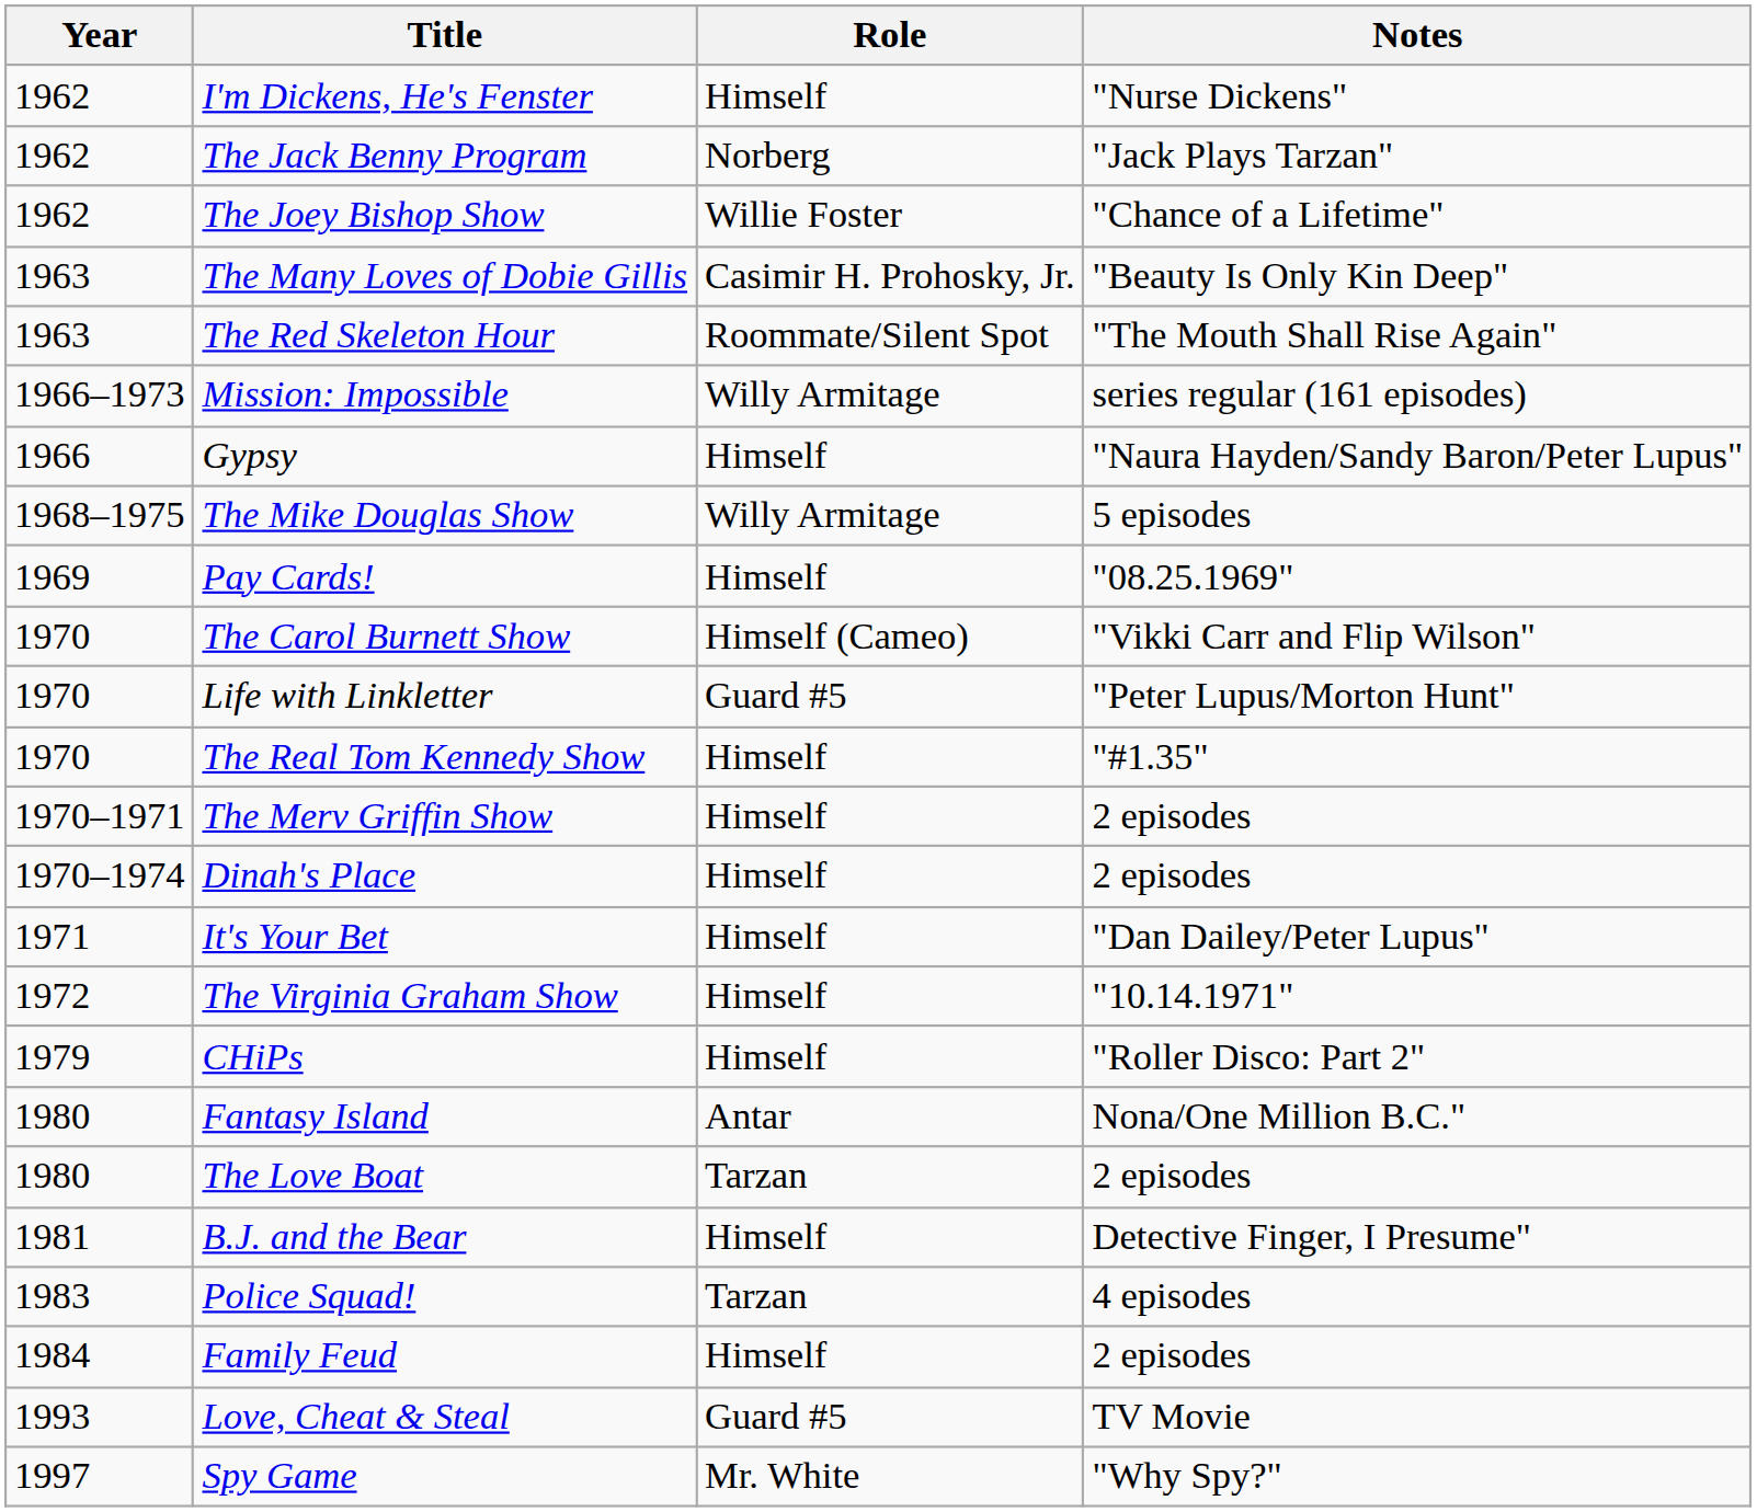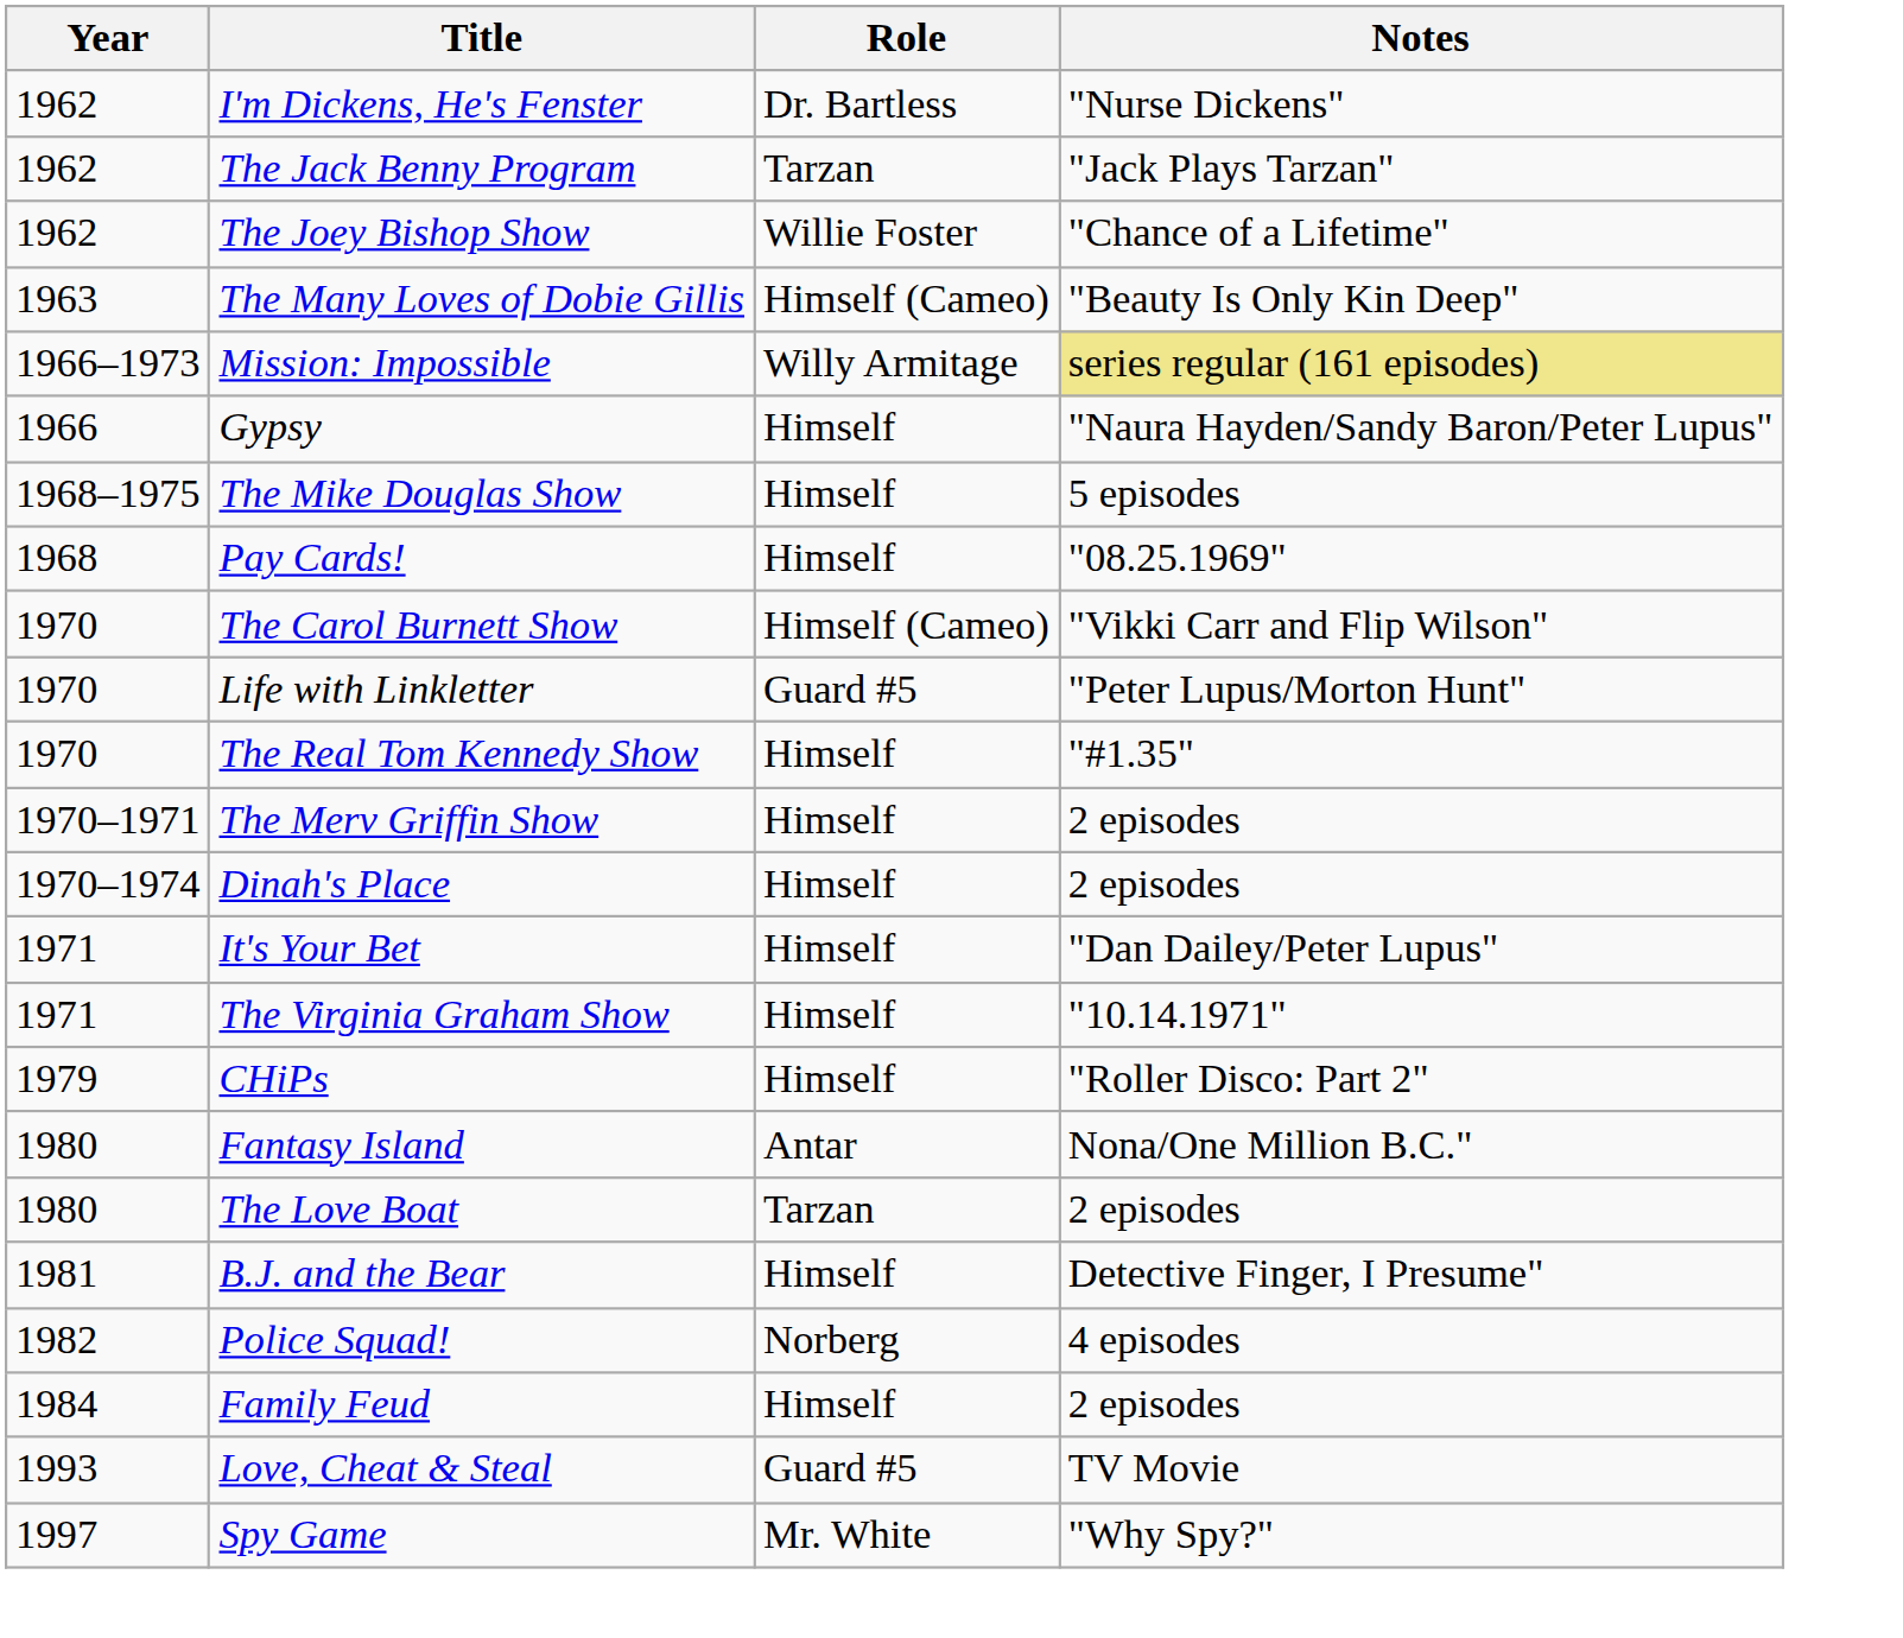 <table class="wikitable">
 <tr>
 <th>Year</th>
 <th>Title</th>
 <th>Role</th>
 <th>Notes</th>
 </tr>
 <tr>
 <td>1962</td>
 <td><em><a href='#'>I'm Dickens, He's Fenster</a></em></td>
-<td>Himself</td>
+<td>Dr. Bartless</td>
 <td>"Nurse Dickens"</td>
 </tr>
 <tr>
 <td>1962</td>
 <td><em><a href='#'>The Jack Benny Program</a></em></td>
-<td>Norberg</td>
+<td>Tarzan</td>
 <td>"Jack Plays Tarzan"</td>
 </tr>
 <tr>
 <td>1962</td>
 <td><em><a href='#'>The Joey Bishop Show</a></em></td>
 <td>Willie Foster</td>
 <td>"Chance of a Lifetime"</td>
 </tr>
 <tr>
 <td>1963</td>
 <td><em><a href='#'>The Many Loves of Dobie Gillis</a></em></td>
-<td>Casimir H. Prohosky, Jr.</td>
+<td>Himself (Cameo)</td>
 <td>"Beauty Is Only Kin Deep"</td>
-</tr>
-<tr>
-<td>1963</td>
-<td><em><a href='#'>The Red Skeleton Hour</a></em></td>
-<td>Roommate/Silent Spot</td>
-<td>"The Mouth Shall Rise Again"</td>
 </tr>
 <tr>
 <td>1966–1973</td>
 <td><em><a href='#'>Mission: Impossible</a></em></td>
 <td>Willy Armitage</td>
-<td>series regular (161 episodes)</td>
+<td style="background: khaki;">series regular (161 episodes)</td>
 </tr>
 <tr>
 <td>1966</td>
 <td><em>Gypsy</em></td>
 <td>Himself</td>
 <td>"Naura Hayden/Sandy Baron/Peter Lupus"</td>
 </tr>
 <tr>
 <td>1968–1975</td>
 <td><em><a href='#'>The Mike Douglas Show</a></em></td>
-<td>Willy Armitage</td>
+<td>Himself</td>
 <td>5 episodes</td>
 </tr>
 <tr>
-<td>1969</td>
+<td>1968</td>
 <td><em><a href='#'>Pay Cards!</a></em></td>
 <td>Himself</td>
 <td>"08.25.1969"</td>
 </tr>
 <tr>
 <td>1970</td>
 <td><em><a href='#'>The Carol Burnett Show</a></em></td>
 <td>Himself (Cameo)</td>
 <td>"Vikki Carr and Flip Wilson"</td>
 </tr>
 <tr>
 <td>1970</td>
 <td><em>Life with Linkletter</em></td>
 <td>Guard #5</td>
 <td>"Peter Lupus/Morton Hunt"</td>
 </tr>
 <tr>
 <td>1970</td>
 <td><em><a href='#'>The Real Tom Kennedy Show</a></em></td>
 <td>Himself</td>
 <td>"#1.35"</td>
 </tr>
 <tr>
 <td>1970–1971</td>
 <td><em><a href='#'>The Merv Griffin Show</a></em></td>
 <td>Himself</td>
 <td>2 episodes</td>
 </tr>
 <tr>
 <td>1970–1974</td>
 <td><em><a href='#'>Dinah's Place</a></em></td>
 <td>Himself</td>
 <td>2 episodes</td>
 </tr>
 <tr>
 <td>1971</td>
 <td><em><a href='#'>It's Your Bet</a></em></td>
 <td>Himself</td>
 <td>"Dan Dailey/Peter Lupus"</td>
 </tr>
 <tr>
-<td>1972</td>
+<td>1971</td>
 <td><em><a href='#'>The Virginia Graham Show</a></em></td>
 <td>Himself</td>
 <td>"10.14.1971"</td>
 </tr>
 <tr>
 <td>1979</td>
 <td><em><a href='#'>CHiPs</a></em></td>
 <td>Himself</td>
 <td>"Roller Disco: Part 2"</td>
 </tr>
 <tr>
 <td>1980</td>
 <td><em><a href='#'>Fantasy Island</a></em></td>
 <td>Antar</td>
 <td>Nona/One Million B.C."</td>
 </tr>
 <tr>
 <td>1980</td>
 <td><em><a href='#'>The Love Boat</a></em></td>
 <td>Tarzan</td>
 <td>2 episodes</td>
 </tr>
 <tr>
 <td>1981</td>
 <td><em><a href='#'>B.J. and the Bear</a></em></td>
 <td>Himself</td>
 <td>Detective Finger, I Presume"</td>
 </tr>
 <tr>
-<td>1983</td>
+<td>1982</td>
 <td><em><a href='#'>Police Squad!</a></em></td>
-<td>Tarzan</td>
+<td>Norberg</td>
 <td>4 episodes</td>
 </tr>
 <tr>
 <td>1984</td>
 <td><em><a href='#'>Family Feud</a></em></td>
 <td>Himself</td>
 <td>2 episodes</td>
 </tr>
 <tr>
 <td>1993</td>
 <td><em><a href='#'>Love, Cheat & Steal</a></em></td>
 <td>Guard #5</td>
 <td>TV Movie</td>
 </tr>
 <tr>
 <td>1997</td>
 <td><em><a href='#'>Spy Game</a></em></td>
 <td>Mr. White</td>
 <td>"Why Spy?"</td>
 </tr>
 </table>
